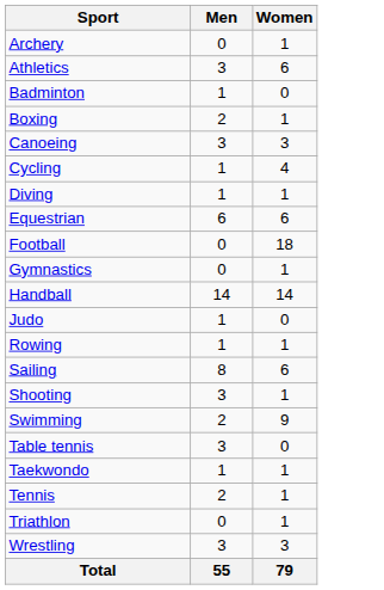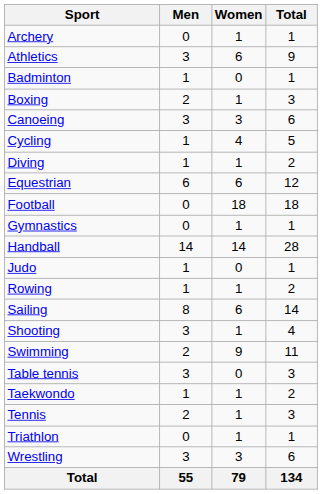 <table class="wikitable sortable" style="text-align:center;">
 <tr>
 <th width=180>Sport</th>
 <th width=55>Men</th>
 <th width=55>Women</th>
+<th width=55>Total</th>
 </tr>
 <tr>
 <td align=left><a href='#'>Archery</a></td>
 <td>0</td>
+<td>1</td>
 <td>1</td>
 </tr>
 <tr>
 <td align=left><a href='#'>Athletics</a></td>
 <td>3</td>
 <td>6</td>
+<td>9</td>
 </tr>
 <tr>
 <td align=left><a href='#'>Badminton</a></td>
 <td>1</td>
 <td>0</td>
+<td>1</td>
 </tr>
 <tr>
 <td align=left><a href='#'>Boxing</a></td>
 <td>2</td>
 <td>1</td>
+<td>3</td>
 </tr>
 <tr>
 <td align=left><a href='#'>Canoeing</a></td>
 <td>3</td>
 <td>3</td>
+<td>6</td>
 </tr>
 <tr>
 <td align=left><a href='#'>Cycling</a></td>
 <td>1</td>
 <td>4</td>
+<td>5</td>
 </tr>
 <tr>
 <td align=left><a href='#'>Diving</a></td>
 <td>1</td>
 <td>1</td>
+<td>2</td>
 </tr>
 <tr>
 <td align=left><a href='#'>Equestrian</a></td>
 <td>6</td>
 <td>6</td>
+<td>12</td>
 </tr>
 <tr>
 <td align=left><a href='#'>Football</a></td>
 <td>0</td>
+<td>18</td>
 <td>18</td>
 </tr>
 <tr>
 <td align=left><a href='#'>Gymnastics</a></td>
 <td>0</td>
 <td>1</td>
+<td>1</td>
 </tr>
 <tr>
 <td align=left><a href='#'>Handball</a></td>
 <td>14</td>
 <td>14</td>
+<td>28</td>
 </tr>
 <tr>
 <td align=left><a href='#'>Judo</a></td>
 <td>1</td>
 <td>0</td>
+<td>1</td>
 </tr>
 <tr>
 <td align=left><a href='#'>Rowing</a></td>
 <td>1</td>
 <td>1</td>
+<td>2</td>
 </tr>
 <tr>
 <td align=left><a href='#'>Sailing</a></td>
 <td>8</td>
 <td>6</td>
+<td>14</td>
 </tr>
 <tr>
 <td align=left><a href='#'>Shooting</a></td>
 <td>3</td>
 <td>1</td>
+<td>4</td>
 </tr>
 <tr>
 <td align=left><a href='#'>Swimming</a></td>
 <td>2</td>
 <td>9</td>
+<td>11</td>
 </tr>
 <tr>
 <td align=left><a href='#'>Table tennis</a></td>
 <td>3</td>
 <td>0</td>
+<td>3</td>
 </tr>
 <tr>
 <td align=left><a href='#'>Taekwondo</a></td>
 <td>1</td>
 <td>1</td>
+<td>2</td>
 </tr>
 <tr>
 <td align=left><a href='#'>Tennis</a></td>
 <td>2</td>
 <td>1</td>
+<td>3</td>
 </tr>
 <tr>
 <td align=left><a href='#'>Triathlon</a></td>
 <td>0</td>
+<td>1</td>
 <td>1</td>
 </tr>
 <tr>
 <td align=left><a href='#'>Wrestling</a></td>
 <td>3</td>
 <td>3</td>
+<td>6</td>
 </tr>
 <tr class="sortbottom">
 <th>Total</th>
 <th>55</th>
 <th>79</th>
+<th>134</th>
 </tr>
 </table>
